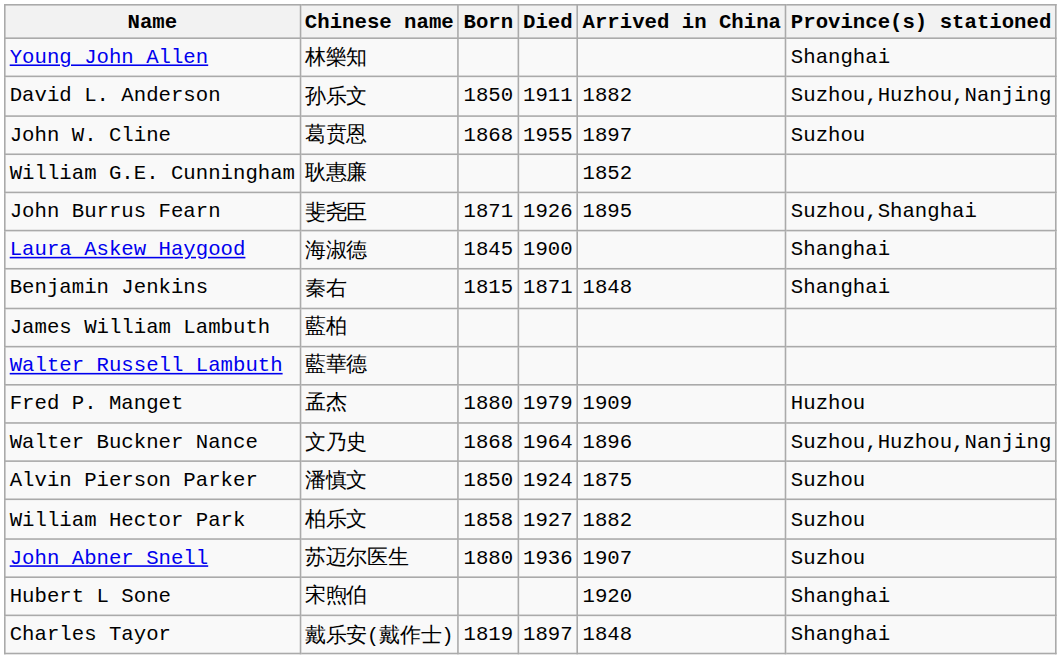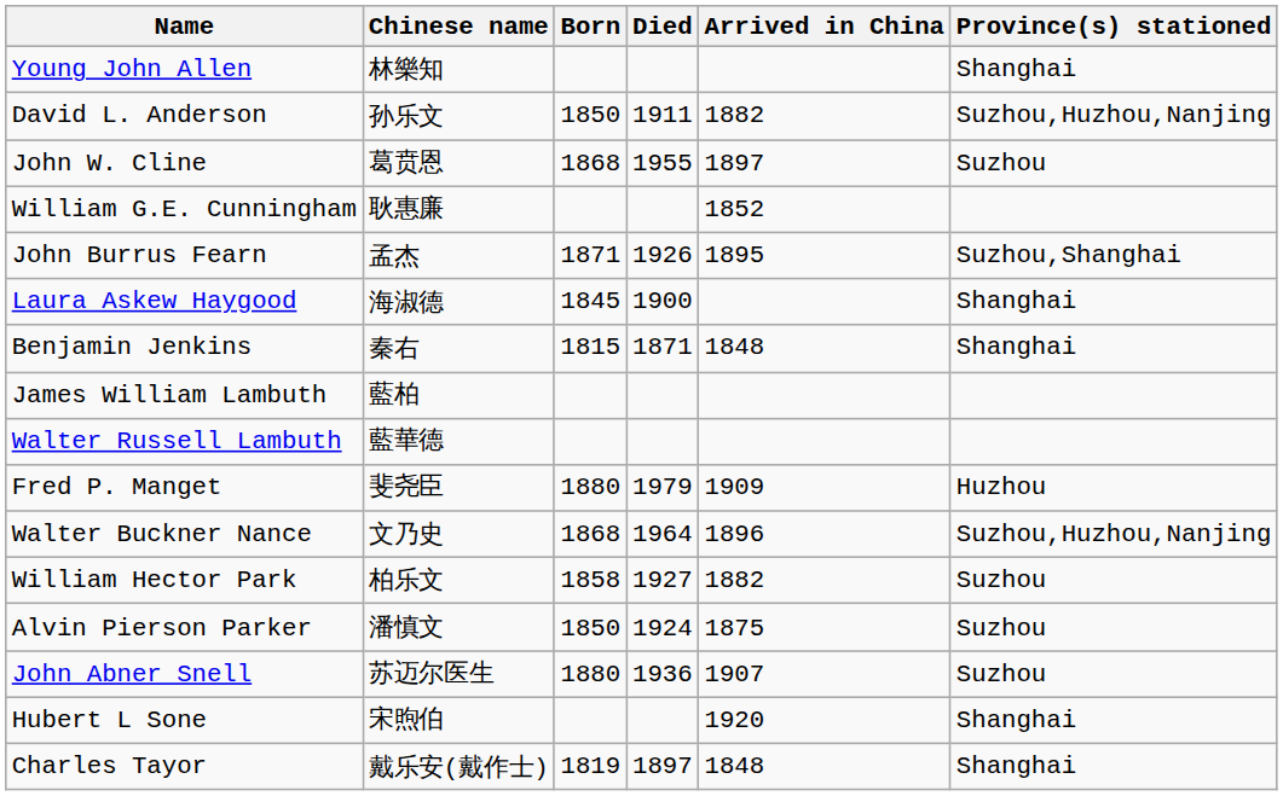 <table class="wikitable">
 <tr>
 <th>Name</th>
 <th>Chinese name</th>
 <th>Born</th>
 <th>Died</th>
 <th>Arrived in China</th>
 <th>Province(s) stationed</th>
 </tr>
 <tr>
 <td><a href='#'>Young John Allen</a></td>
 <td>林樂知</td>
 <td></td>
 <td></td>
 <td></td>
 <td>Shanghai</td>
 </tr>
 <tr>
 <td>David L. Anderson</td>
 <td>孙乐文</td>
 <td>1850</td>
 <td>1911</td>
 <td>1882</td>
 <td>Suzhou,Huzhou,Nanjing</td>
 </tr>
 <tr>
 <td>John W. Cline</td>
 <td>葛贲恩</td>
 <td>1868</td>
 <td>1955</td>
 <td>1897</td>
 <td>Suzhou</td>
 </tr>
 <tr>
 <td>William G.E. Cunningham</td>
 <td>耿惠廉</td>
 <td></td>
 <td></td>
 <td>1852</td>
 <td></td>
 </tr>
 <tr>
 <td>John Burrus Fearn</td>
-<td>斐尧臣</td>
+<td>孟杰</td>
 <td>1871</td>
 <td>1926</td>
 <td>1895</td>
 <td>Suzhou,Shanghai</td>
 </tr>
 <tr>
 <td><a href='#'>Laura Askew Haygood</a></td>
 <td>海淑德</td>
 <td>1845</td>
 <td>1900</td>
 <td></td>
 <td>Shanghai</td>
 </tr>
 <tr>
 <td>Benjamin Jenkins</td>
 <td>秦右</td>
 <td>1815</td>
 <td>1871</td>
 <td>1848</td>
 <td>Shanghai</td>
 </tr>
 <tr>
 <td>James William Lambuth</td>
 <td>藍柏</td>
 <td></td>
 <td></td>
 <td></td>
 <td></td>
 </tr>
 <tr>
 <td><a href='#'>Walter Russell Lambuth</a></td>
 <td>藍華德</td>
 <td></td>
 <td></td>
 <td></td>
 <td></td>
 </tr>
 <tr>
 <td>Fred P. Manget</td>
-<td>孟杰</td>
+<td>斐尧臣</td>
 <td>1880</td>
 <td>1979</td>
 <td>1909</td>
 <td>Huzhou</td>
 </tr>
 <tr>
 <td>Walter Buckner Nance</td>
 <td>文乃史</td>
 <td>1868</td>
 <td>1964</td>
 <td>1896</td>
 <td>Suzhou,Huzhou,Nanjing</td>
 </tr>
 <tr>
+<td>William Hector Park</td>
+<td>柏乐文</td>
+<td>1858</td>
+<td>1927</td>
+<td>1882</td>
+<td>Suzhou</td>
+</tr>
+<tr>
 <td>Alvin Pierson Parker</td>
 <td>潘慎文</td>
 <td>1850</td>
 <td>1924</td>
 <td>1875</td>
-<td>Suzhou</td>
-</tr>
-<tr>
-<td>William Hector Park</td>
-<td>柏乐文</td>
-<td>1858</td>
-<td>1927</td>
-<td>1882</td>
 <td>Suzhou</td>
 </tr>
 <tr>
 <td><a href='#'>John Abner Snell</a></td>
 <td>苏迈尔医生</td>
 <td>1880</td>
 <td>1936</td>
 <td>1907</td>
 <td>Suzhou</td>
 </tr>
 <tr>
 <td>Hubert L Sone</td>
 <td>宋煦伯</td>
 <td></td>
 <td></td>
 <td>1920</td>
 <td>Shanghai</td>
 </tr>
 <tr>
 <td>Charles Tayor</td>
 <td>戴乐安(戴作士)</td>
 <td>1819</td>
 <td>1897</td>
 <td>1848</td>
 <td>Shanghai</td>
 </tr>
 </table>
